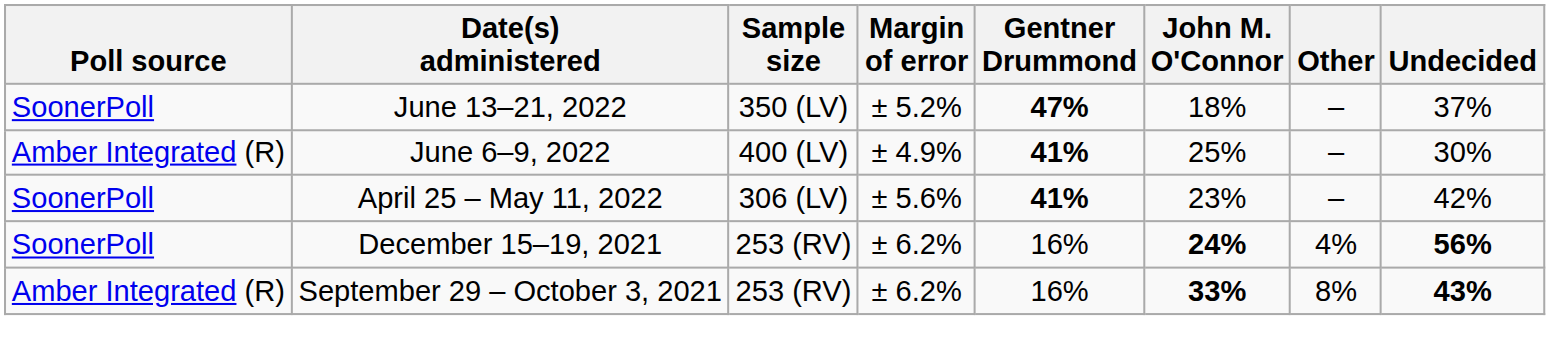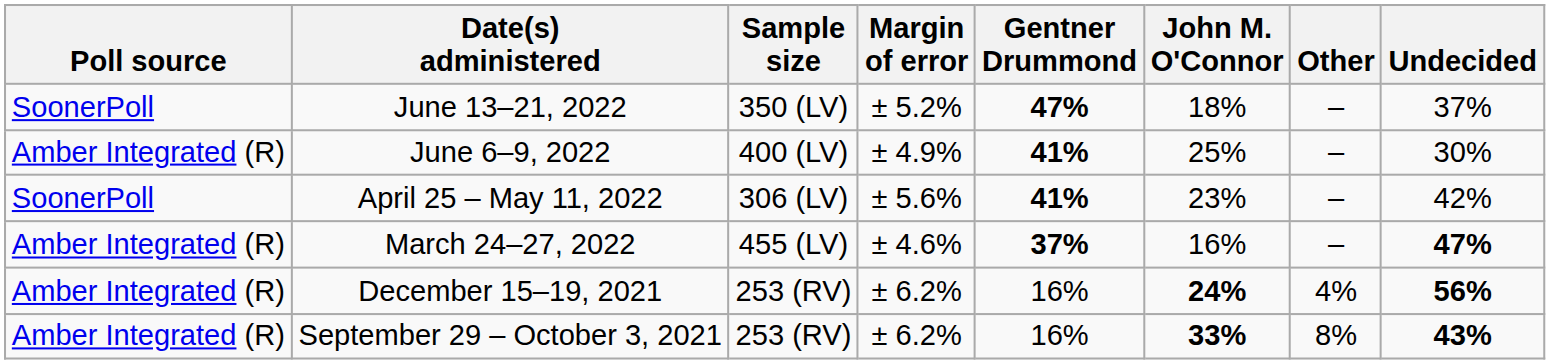 <table class="wikitable" style="font-size:90%;text-align:center;">
 <tr style="vertical-align:bottom">
 <th>Poll source</th>
 <th>Date(s)<br>administered</th>
 <th>Sample<br>size</th>
 <th>Margin<br>of error</th>
 <th style="width:60px;">Gentner<br>Drummond</th>
 <th style="width:60px;">John M.<br>O'Connor</th>
 <th>Other</th>
 <th>Undecided</th>
 </tr>
 <tr>
 <td style="text-align:left;"><a href='#'>SoonerPoll</a></td>
 <td>June 13–21, 2022</td>
 <td>350 (LV)</td>
 <td>± 5.2%</td>
 <td><strong>47%</strong></td>
 <td>18%</td>
 <td>–</td>
 <td>37%</td>
 </tr>
 <tr>
 <td style="text-align:left;"><a href='#'>Amber Integrated</a> (R)</td>
 <td>June 6–9, 2022</td>
 <td>400 (LV)</td>
 <td>± 4.9%</td>
 <td><strong>41%</strong></td>
 <td>25%</td>
 <td>–</td>
 <td>30%</td>
 </tr>
 <tr>
 <td style="text-align:left;"><a href='#'>SoonerPoll</a></td>
 <td>April 25 – May 11, 2022</td>
 <td>306 (LV)</td>
 <td>± 5.6%</td>
 <td><strong>41%</strong></td>
 <td>23%</td>
 <td>–</td>
 <td>42%</td>
 </tr>
 <tr>
-<td style="text-align:left;"><a href='#'>SoonerPoll</a></td>
+<td style="text-align:left;"><a href='#'>Amber Integrated</a> (R)</td>
+<td>March 24–27, 2022</td>
+<td>455 (LV)</td>
+<td>± 4.6%</td>
+<td><strong>37%</strong></td>
+<td>16%</td>
+<td>–</td>
+<td><strong>47%</strong></td>
+</tr>
+<tr>
+<td style="text-align:left;"><a href='#'>Amber Integrated</a> (R)</td>
 <td>December 15–19, 2021</td>
 <td>253 (RV)</td>
 <td>± 6.2%</td>
 <td>16%</td>
 <td><strong>24%</strong></td>
 <td>4%</td>
 <td><strong>56%</strong></td>
 </tr>
 <tr>
 <td style="text-align:left;"><a href='#'>Amber Integrated</a> (R)</td>
 <td>September 29 – October 3, 2021</td>
 <td>253 (RV)</td>
 <td>± 6.2%</td>
 <td>16%</td>
 <td><strong>33%</strong></td>
 <td>8%</td>
 <td><strong>43%</strong></td>
 </tr>
 </table>
